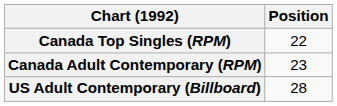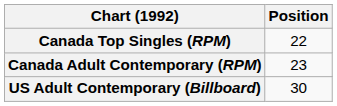 <table class="wikitable sortable plainrowheaders" style="text-align:center">
 <tr>
 <th scope="col">Chart (1992)</th>
 <th scope="col">Position</th>
 </tr>
 <tr>
 <th scope="row">Canada Top Singles (<em>RPM</em>)</th>
 <td>22</td>
 </tr>
 <tr>
 <th scope="row">Canada Adult Contemporary (<em>RPM</em>)</th>
 <td>23</td>
 </tr>
 <tr>
 <th scope="row">US Adult Contemporary (<em>Billboard</em>)</th>
-<td>28</td>
+<td>30</td>
 </tr>
 </table>
